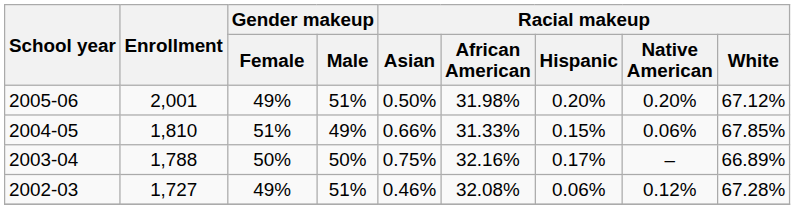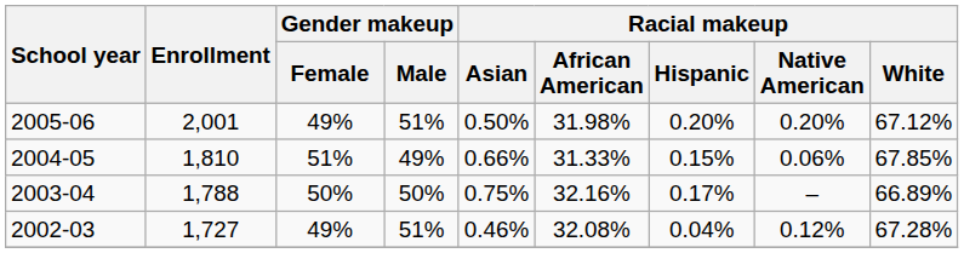 <table class="wikitable" style="font-size: 95%;">
 <tr>
 <th rowspan="2">School year</th>
 <th rowspan="2">Enrollment</th>
 <th colspan="2">Gender makeup</th>
 <th colspan="5">Racial makeup</th>
 </tr>
 <tr>
 <th>Female</th>
 <th>Male</th>
 <th>Asian</th>
 <th>African <br>American</th>
 <th>Hispanic</th>
 <th>Native <br>American</th>
 <th>White</th>
 </tr>
 <tr>
 <td align="left">2005-06</td>
 <td align="center">2,001</td>
 <td align="center">49%</td>
 <td align="center">51%</td>
 <td align="center">0.50%</td>
 <td align="center">31.98%</td>
 <td align="center">0.20%</td>
 <td align="center">0.20%</td>
 <td align="center">67.12%</td>
 </tr>
 <tr>
 <td align="left">2004-05</td>
 <td align="center">1,810</td>
 <td align="center">51%</td>
 <td align="center">49%</td>
 <td align="center">0.66%</td>
 <td align="center">31.33%</td>
 <td align="center">0.15%</td>
 <td align="center">0.06%</td>
 <td align="center">67.85%</td>
 </tr>
 <tr>
 <td align="left">2003-04</td>
 <td align="center">1,788</td>
 <td align="center">50%</td>
 <td align="center">50%</td>
 <td align="center">0.75%</td>
 <td align="center">32.16%</td>
 <td align="center">0.17%</td>
 <td align="center">–</td>
 <td align="center">66.89%</td>
 </tr>
 <tr>
 <td align="left">2002-03</td>
 <td align="center">1,727</td>
 <td align="center">49%</td>
 <td align="center">51%</td>
 <td align="center">0.46%</td>
 <td align="center">32.08%</td>
-<td align="center">0.06%</td>
+<td align="center">0.04%</td>
 <td align="center">0.12%</td>
 <td align="center">67.28%</td>
 </tr>
 <tr>
 </tr>
 </table>
